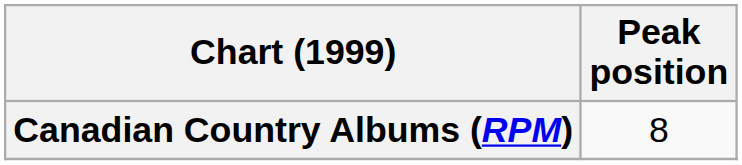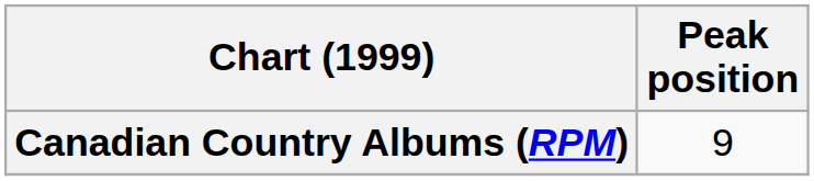 <table class="wikitable sortable plainrowheaders" style="text-align:center">
 <tr>
 <th scope="col">Chart (1999)</th>
 <th scope="col">Peak<br> position</th>
 </tr>
 <tr>
 <th scope="row">Canadian Country Albums (<em><a href='#'>RPM</a></em>)</th>
-<td>8</td>
+<td>9</td>
 </tr>
 <tr>
 </tr>
 <tr>
 </tr>
 </table>
